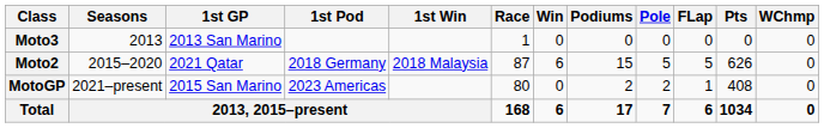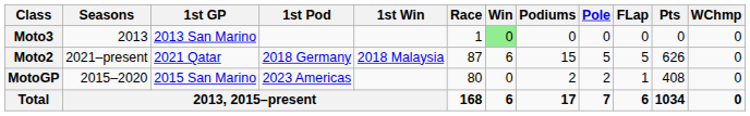 <table class="wikitable" style="text-align:right;">
 <tr>
 <th>Class</th>
 <th>Seasons</th>
 <th>1st GP</th>
 <th>1st Pod</th>
 <th>1st Win</th>
 <th>Race</th>
 <th>Win</th>
 <th>Podiums</th>
 <th><a href='#'>Pole</a></th>
 <th>FLap</th>
 <th>Pts</th>
 <th>WChmp</th>
 </tr>
 <tr>
 <th>Moto3</th>
 <td>2013</td>
 <td style="text-align:left;"><a href='#'>2013 San Marino</a></td>
 <td style="text-align:left;"></td>
 <td style="text-align:left;"></td>
 <td>1</td>
-<td>0</td>
+<td style="background: lightgreen;">0</td>
 <td>0</td>
 <td>0</td>
 <td>0</td>
 <td>0</td>
 <td>0</td>
 </tr>
 <tr>
 <th>Moto2</th>
-<td>2015–2020</td>
+<td>2021–present</td>
 <td style="text-align:left;"><a href='#'>2021 Qatar</a></td>
 <td style="text-align:left;"><a href='#'>2018 Germany</a></td>
 <td style="text-align:left;"><a href='#'>2018 Malaysia</a></td>
 <td>87</td>
 <td>6</td>
 <td>15</td>
 <td>5</td>
 <td>5</td>
 <td>626</td>
 <td>0</td>
 </tr>
 <tr>
 <th>MotoGP</th>
-<td>2021–present</td>
+<td>2015–2020</td>
 <td style="text-align:left;"><a href='#'>2015 San Marino</a></td>
 <td style="text-align:left;"><a href='#'>2023 Americas</a></td>
 <td style="text-align:left;"></td>
 <td>80</td>
 <td>0</td>
 <td>2</td>
 <td>2</td>
 <td>1</td>
 <td>408</td>
 <td>0</td>
 </tr>
 <tr>
 <th>Total</th>
 <th colspan="4">2013, 2015–present</th>
 <td><strong>168</strong></td>
 <td><strong>6</strong></td>
 <td><strong>17</strong></td>
 <td><strong>7</strong></td>
 <td><strong>6</strong></td>
 <td><strong>1034</strong></td>
 <td><strong>0</strong></td>
 </tr>
 </table>
